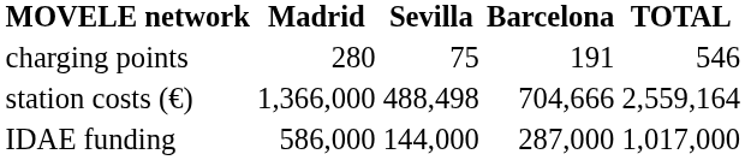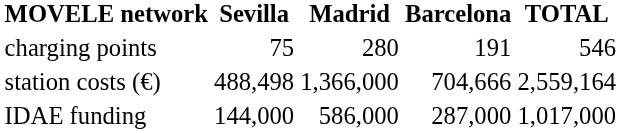 <table>
 <tr>
 <td><strong>MOVELE network</strong></td>
+<th>Sevilla</th>
 <th>Madrid</th>
-<th>Sevilla</th>
 <th>Barcelona</th>
 <th>TOTAL</th>
 </tr>
 <tr>
 <td>charging points</td>
+<td align=right>75</td>
 <td align=right>280</td>
-<td align=right>75</td>
 <td align=right>191</td>
 <td align=right>546</td>
 </tr>
 <tr>
 <td>station costs (€)</td>
+<td align=right>488,498</td>
 <td align=right>1,366,000</td>
-<td align=right>488,498</td>
 <td align=right>704,666</td>
 <td align=right>2,559,164</td>
 </tr>
 <tr>
 <td>IDAE 	funding</td>
+<td align=right>144,000</td>
 <td align=right>586,000</td>
-<td align=right>144,000</td>
 <td align=right>287,000</td>
 <td align=right>1,017,000</td>
 </tr>
 </table>
